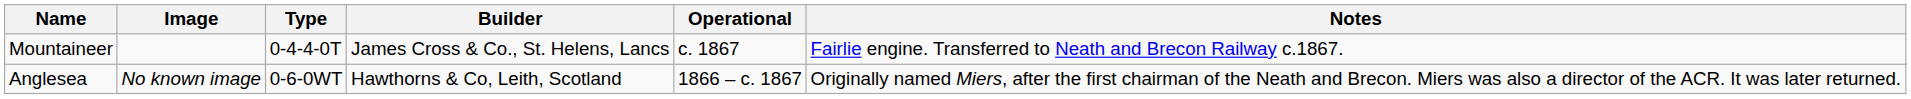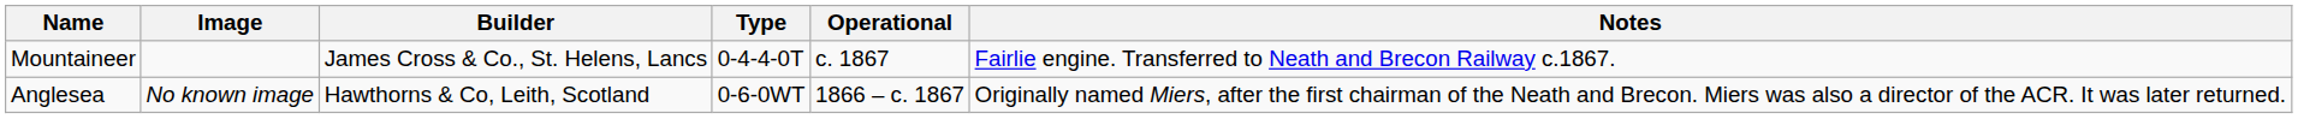 <table class="wikitable">
 <tr>
 <th>Name</th>
 <th>Image</th>
+<th>Builder</th>
 <th>Type</th>
-<th>Builder</th>
 <th>Operational</th>
 <th>Notes</th>
 </tr>
 <tr>
 <td>Mountaineer</td>
 <td></td>
+<td>James Cross & Co., St. Helens, Lancs</td>
 <td>0-4-4-0T</td>
-<td>James Cross & Co., St. Helens, Lancs</td>
 <td>c. 1867</td>
 <td><a href='#'>Fairlie</a> engine. Transferred to <a href='#'>Neath and Brecon Railway</a> c.1867.</td>
 </tr>
 <tr>
 <td>Anglesea</td>
 <td><em>No known image</em></td>
+<td>Hawthorns & Co, Leith, Scotland</td>
 <td>0-6-0WT</td>
-<td>Hawthorns & Co, Leith, Scotland</td>
 <td>1866 – c. 1867</td>
 <td>Originally named <em>Miers</em>, after the first chairman of the Neath and Brecon. Miers was also a director of the ACR. It was later returned.</td>
 </tr>
 </table>
